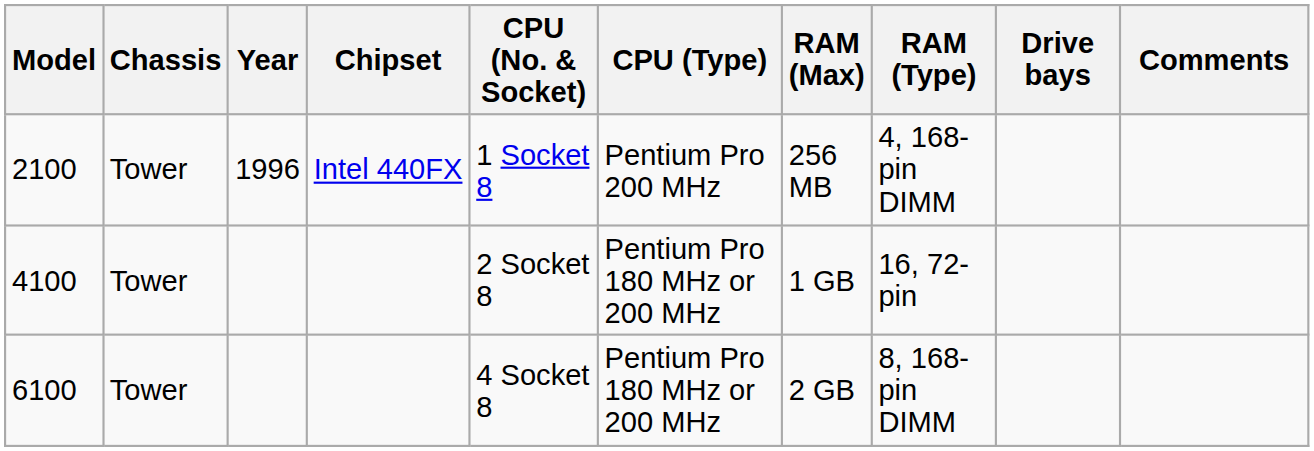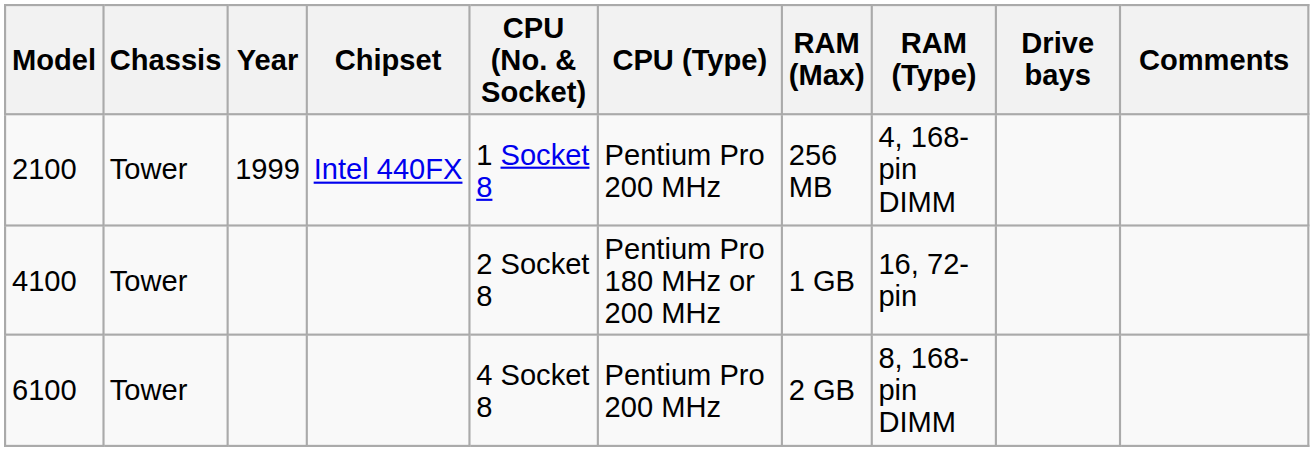 <table class="wikitable collapsible collapsed" style="clear:both; font-size: 85%;">
 <tr>
 <th width="7%">Model</th>
 <th width="3%">Chassis</th>
 <th width="3%">Year</th>
 <th width="5%">Chipset</th>
 <th width="10%">CPU (No. & Socket)</th>
 <th width="15%">CPU (Type)</th>
 <th width="5%">RAM (Max)</th>
 <th width="10%">RAM (Type)</th>
 <th width="10%">Drive bays</th>
 <th width="15%">Comments</th>
 </tr>
 <tr>
 <td>2100</td>
 <td>Tower</td>
-<td>1996</td>
+<td>1999</td>
 <td><a href='#'>Intel 440FX</a></td>
 <td>1 <a href='#'>Socket 8</a></td>
 <td>Pentium Pro 200 MHz</td>
 <td>256 MB</td>
 <td>4, 168-pin DIMM</td>
 <td></td>
 <td></td>
 </tr>
 <tr>
 <td>4100</td>
 <td>Tower</td>
 <td></td>
 <td></td>
 <td>2 Socket 8</td>
 <td>Pentium Pro 180 MHz or 200 MHz</td>
 <td>1 GB</td>
 <td>16, 72-pin</td>
 <td></td>
 <td></td>
 </tr>
 <tr>
 <td>6100</td>
 <td>Tower</td>
 <td></td>
 <td></td>
 <td>4 Socket 8</td>
-<td>Pentium Pro 180 MHz or 200 MHz</td>
+<td>Pentium Pro 200 MHz</td>
 <td>2 GB</td>
 <td>8, 168-pin DIMM</td>
 <td></td>
 <td></td>
 </tr>
 </table>
